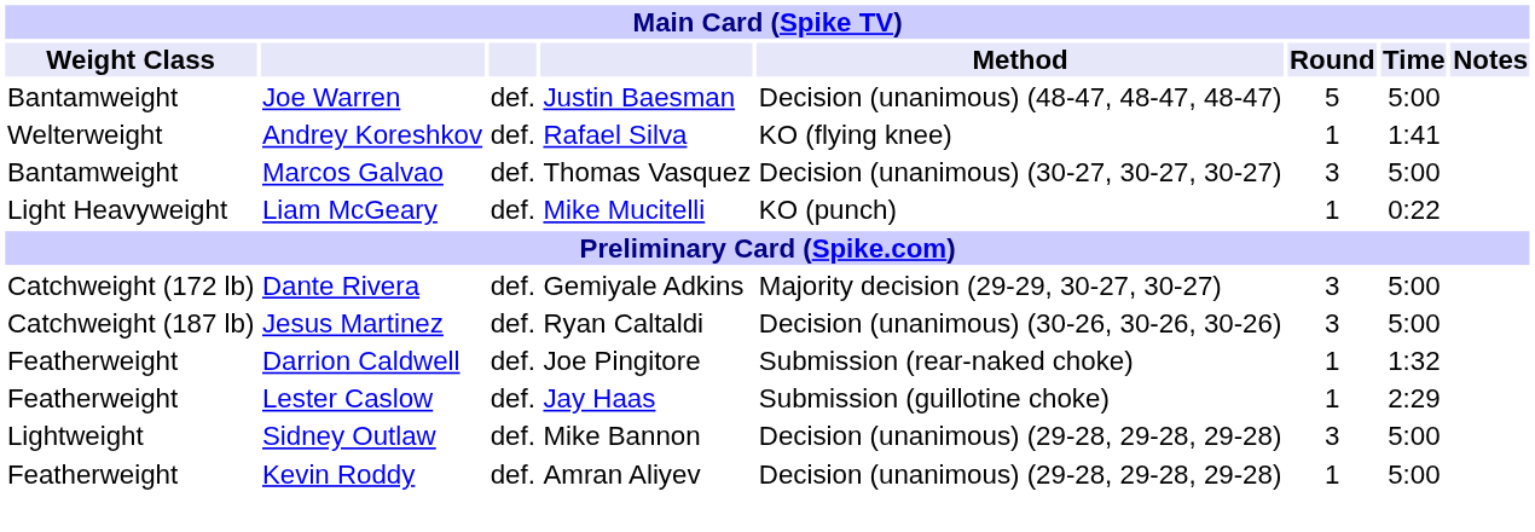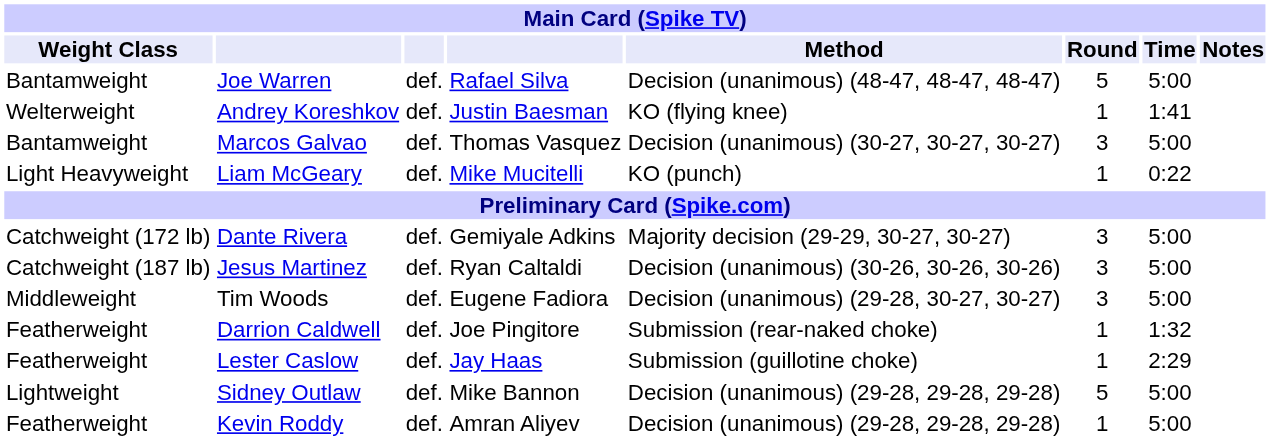 <table class="toccolours" style="font-size: 85%;">
 <tr>
 <th colspan="8" style="background:#ccf; color:navy; text-align:center;"><strong>Main Card (<a href='#'>Spike TV</a>)</strong></th>
 </tr>
 <tr>
 <th style="background:#e6e8fa; color:#000; text-align:center;">Weight Class</th>
 <th style="background:#e6e8fa; color:#000; text-align:center;"></th>
 <th style="background:#e6e8fa; color:#000; text-align:center;"></th>
 <th style="background:#e6e8fa; color:#000; text-align:center;"></th>
 <th style="background:#e6e8fa; color:#000; text-align:center;">Method</th>
 <th style="background:#e6e8fa; color:#000; text-align:center;">Round</th>
 <th style="background:#e6e8fa; color:#000; text-align:center;">Time</th>
 <th style="background:#e6e8fa; color:#000; text-align:center;">Notes</th>
 </tr>
 <tr>
 <td>Bantamweight</td>
 <td><a href='#'>Joe Warren</a></td>
 <td align=center>def.</td>
-<td><a href='#'>Justin Baesman</a></td>
+<td><a href='#'>Rafael Silva</a></td>
 <td>Decision (unanimous) (48-47, 48-47, 48-47)</td>
 <td align=center>5</td>
 <td align=center>5:00</td>
 <td></td>
 </tr>
 <tr>
 <td>Welterweight</td>
 <td><a href='#'>Andrey Koreshkov</a></td>
 <td align=center>def.</td>
-<td><a href='#'>Rafael Silva</a></td>
+<td><a href='#'>Justin Baesman</a></td>
 <td>KO (flying knee)</td>
 <td align=center>1</td>
 <td align=center>1:41</td>
 <td></td>
 </tr>
 <tr>
 <td>Bantamweight</td>
 <td><a href='#'>Marcos Galvao</a></td>
 <td align=center>def.</td>
 <td>Thomas Vasquez</td>
 <td>Decision (unanimous) (30-27, 30-27, 30-27)</td>
 <td align=center>3</td>
 <td align=center>5:00</td>
 <td></td>
 </tr>
 <tr>
 <td>Light Heavyweight</td>
 <td><a href='#'>Liam McGeary</a></td>
 <td align=center>def.</td>
 <td><a href='#'>Mike Mucitelli</a></td>
 <td>KO (punch)</td>
 <td align=center>1</td>
 <td align=center>0:22</td>
 <td></td>
 </tr>
 <tr>
 <th colspan="8" style="background:#ccf; color:navy; text-align:center;"><strong>Preliminary Card (<a href='#'>Spike.com</a>)</strong></th>
 </tr>
 <tr>
 <td>Catchweight (172 lb)</td>
 <td><a href='#'>Dante Rivera</a></td>
 <td align=center>def.</td>
 <td>Gemiyale Adkins</td>
 <td>Majority decision (29-29, 30-27, 30-27)</td>
 <td align=center>3</td>
 <td align=center>5:00</td>
 <td></td>
 </tr>
 <tr>
 <td>Catchweight (187 lb)</td>
 <td><a href='#'>Jesus Martinez</a></td>
 <td align=center>def.</td>
 <td>Ryan Caltaldi</td>
 <td>Decision (unanimous) (30-26, 30-26, 30-26)</td>
 <td align=center>3</td>
 <td align=center>5:00</td>
 <td></td>
 </tr>
 <tr>
+<td>Middleweight</td>
+<td>Tim Woods</td>
+<td align=center>def.</td>
+<td>Eugene Fadiora</td>
+<td>Decision (unanimous) (29-28, 30-27, 30-27)</td>
+<td align=center>3</td>
+<td align=center>5:00</td>
+<td></td>
+</tr>
+<tr>
 <td>Featherweight</td>
 <td><a href='#'>Darrion Caldwell</a></td>
 <td align=center>def.</td>
 <td>Joe Pingitore</td>
 <td>Submission (rear-naked choke)</td>
 <td align=center>1</td>
 <td align=center>1:32</td>
 <td></td>
 </tr>
 <tr>
 <td>Featherweight</td>
 <td><a href='#'>Lester Caslow</a></td>
 <td align=center>def.</td>
 <td><a href='#'>Jay Haas</a></td>
 <td>Submission (guillotine choke)</td>
 <td align=center>1</td>
 <td align=center>2:29</td>
 <td></td>
 </tr>
 <tr>
 <td>Lightweight</td>
 <td><a href='#'>Sidney Outlaw</a></td>
 <td align=center>def.</td>
 <td>Mike Bannon</td>
 <td>Decision (unanimous) (29-28, 29-28, 29-28)</td>
-<td align=center>3</td>
+<td align=center>5</td>
 <td align=center>5:00</td>
 <td></td>
 </tr>
 <tr>
 <td>Featherweight</td>
 <td><a href='#'>Kevin Roddy</a></td>
 <td align=center>def.</td>
 <td>Amran Aliyev</td>
 <td>Decision (unanimous) (29-28, 29-28, 29-28)</td>
 <td align=center>1</td>
 <td align=center>5:00</td>
 <td></td>
 </tr>
 </table>
